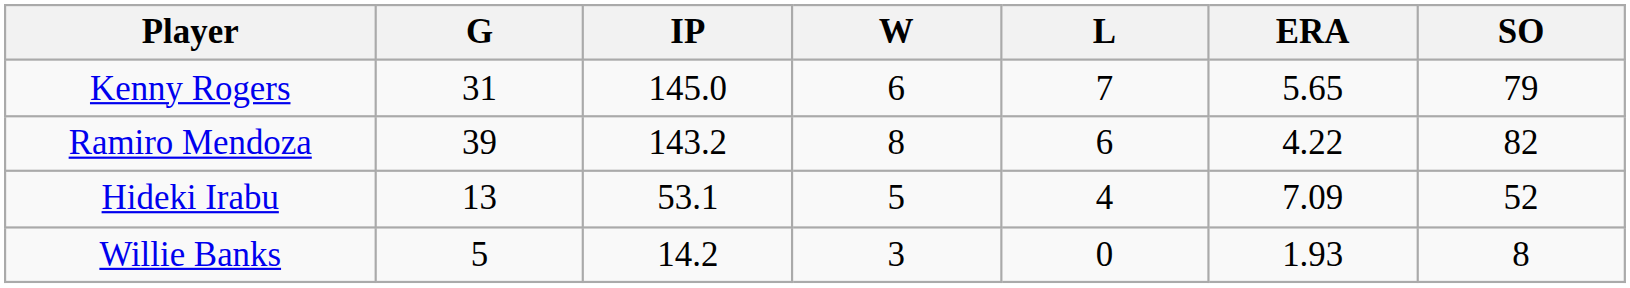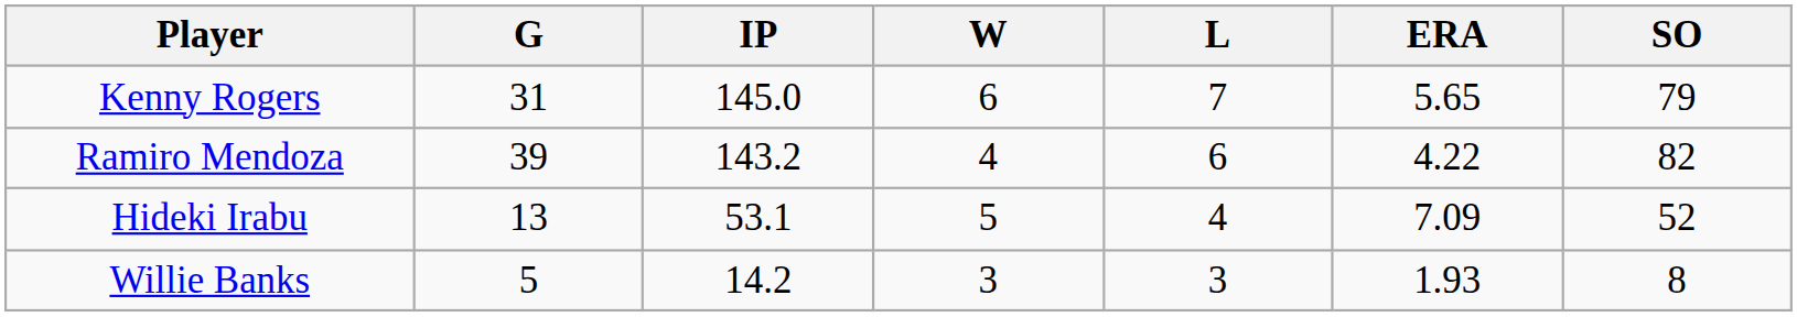 <table class="wikitable sortable">
 <tr>
 <th bgcolor="#DDDDFF" width="16%">Player</th>
 <th bgcolor="#DDDDFF" width="9%">G</th>
 <th bgcolor="#DDDDFF" width="9%">IP</th>
 <th bgcolor="#DDDDFF" width="9%">W</th>
 <th bgcolor="#DDDDFF" width="9%">L</th>
 <th bgcolor="#DDDDFF" width="9%">ERA</th>
 <th bgcolor="#DDDDFF" width="9%">SO</th>
 </tr>
 <tr align="center">
 <td><a href='#'>Kenny Rogers</a></td>
 <td>31</td>
 <td>145.0</td>
 <td>6</td>
 <td>7</td>
 <td>5.65</td>
 <td>79</td>
 </tr>
 <tr align="center">
 <td><a href='#'>Ramiro Mendoza</a></td>
 <td>39</td>
 <td>143.2</td>
-<td>8</td>
+<td>4</td>
 <td>6</td>
 <td>4.22</td>
 <td>82</td>
 </tr>
 <tr align="center">
 <td><a href='#'>Hideki Irabu</a></td>
 <td>13</td>
 <td>53.1</td>
 <td>5</td>
 <td>4</td>
 <td>7.09</td>
 <td>52</td>
 </tr>
 <tr align="center">
 <td><a href='#'>Willie Banks</a></td>
 <td>5</td>
 <td>14.2</td>
 <td>3</td>
-<td>0</td>
+<td>3</td>
 <td>1.93</td>
 <td>8</td>
 </tr>
 </table>
